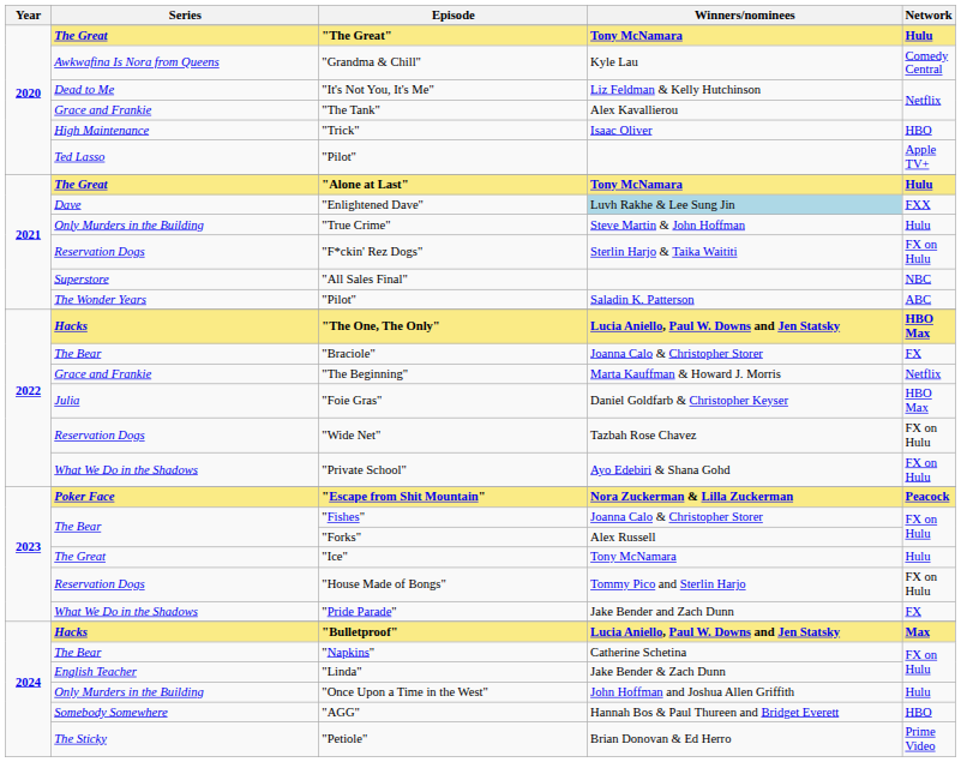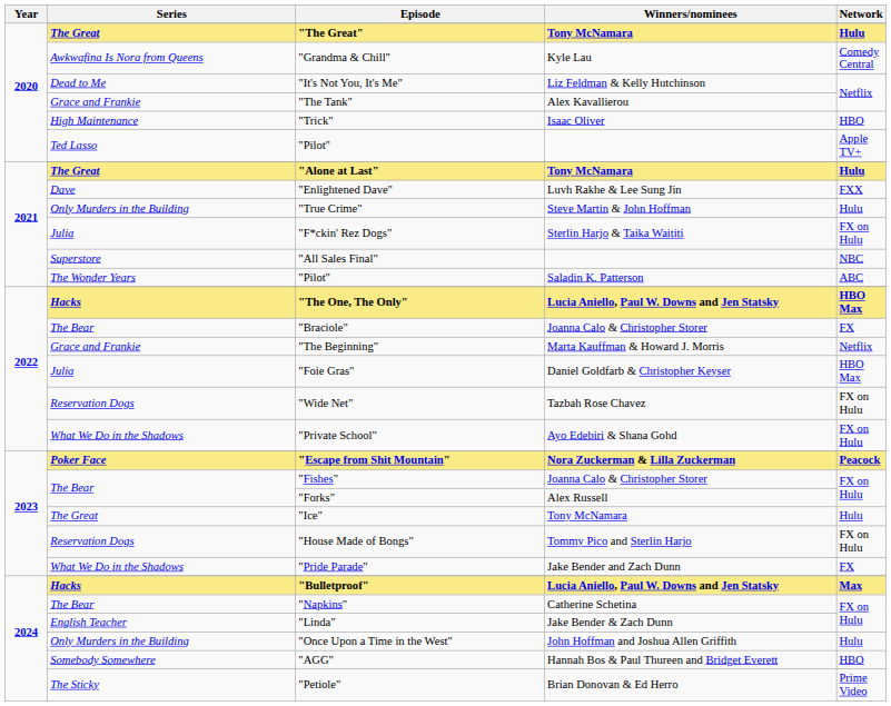 <table class="wikitable" width="95%" cellpadding="4">
 <tr>
 <th width="5%">Year</th>
 <th width="30%">Series</th>
 <th width="30%">Episode</th>
 <th width="40%">Winners/nominees</th>
 <th width="10%">Network</th>
 </tr>
 <tr>
 <td rowspan=7 style="text-align:center"><strong><a href='#'>2020</a></strong><br> <br></td>
 </tr>
 <tr style="background:#FAEB86">
 <td><strong><em><a href='#'>The Great</a></em></strong></td>
 <td><strong>"The Great"</strong></td>
 <td><strong><a href='#'>Tony McNamara</a></strong></td>
 <td><strong><a href='#'>Hulu</a></strong></td>
 </tr>
 <tr>
 <td><em><a href='#'>Awkwafina Is Nora from Queens</a></em></td>
 <td>"Grandma & Chill"</td>
 <td>Kyle Lau</td>
 <td><a href='#'>Comedy Central</a></td>
 </tr>
 <tr>
 <td><em><a href='#'>Dead to Me</a></em></td>
 <td>"It's Not You, It's Me"</td>
 <td><a href='#'>Liz Feldman</a> & Kelly Hutchinson</td>
 <td rowspan="2"><a href='#'>Netflix</a></td>
 </tr>
 <tr>
 <td><em><a href='#'>Grace and Frankie</a></em></td>
 <td>"The Tank"</td>
 <td>Alex Kavallierou</td>
 </tr>
 <tr>
 <td><em><a href='#'>High Maintenance</a></em></td>
 <td>"Trick"</td>
 <td><a href='#'>Isaac Oliver</a></td>
 <td><a href='#'>HBO</a></td>
 </tr>
 <tr>
 <td><em><a href='#'>Ted Lasso</a></em></td>
 <td>"Pilot"</td>
 <td></td>
 <td><a href='#'>Apple TV+</a></td>
 </tr>
 <tr>
 <td rowspan=7 style="text-align:center"><strong><a href='#'>2021</a></strong><br> <br></td>
 </tr>
 <tr style="background:#FAEB86">
 <td><strong><em><a href='#'>The Great</a></em></strong></td>
 <td><strong>"Alone at Last"</strong></td>
 <td><strong><a href='#'>Tony McNamara</a></strong></td>
 <td><strong><a href='#'>Hulu</a></strong></td>
 </tr>
 <tr>
 <td><em><a href='#'>Dave</a></em></td>
 <td>"Enlightened Dave"</td>
-<td style="background: lightblue;">Luvh Rakhe & Lee Sung Jin</td>
+<td>Luvh Rakhe & Lee Sung Jin</td>
 <td><a href='#'>FXX</a></td>
 </tr>
 <tr>
 <td><em><a href='#'>Only Murders in the Building</a></em></td>
 <td>"True Crime"</td>
 <td><a href='#'>Steve Martin</a> & <a href='#'>John Hoffman</a></td>
 <td><a href='#'>Hulu</a></td>
 </tr>
 <tr>
-<td><em><a href='#'>Reservation Dogs</a></em></td>
+<td><em><a href='#'>Julia</a></em></td>
 <td>"F*ckin' Rez Dogs"</td>
 <td><a href='#'>Sterlin Harjo</a> & <a href='#'>Taika Waititi</a></td>
 <td><a href='#'>FX on Hulu</a></td>
 </tr>
 <tr>
 <td><em><a href='#'>Superstore</a></em></td>
 <td>"All Sales Final"</td>
 <td></td>
 <td><a href='#'>NBC</a></td>
 </tr>
 <tr>
 <td><em><a href='#'>The Wonder Years</a></em></td>
 <td>"Pilot"</td>
 <td><a href='#'>Saladin K. Patterson</a></td>
 <td><a href='#'>ABC</a></td>
 </tr>
 <tr>
 <td rowspan=7 style="text-align:center"><strong><a href='#'>2022</a></strong><br> <br></td>
 </tr>
 <tr style="background:#FAEB86">
 <td><strong><em><a href='#'>Hacks</a></em></strong></td>
 <td><strong>"The One, The Only"</strong></td>
 <td><strong><a href='#'>Lucia Aniello</a>, <a href='#'>Paul W. Downs</a> and <a href='#'>Jen Statsky</a></strong></td>
 <td><strong><a href='#'>HBO Max</a></strong></td>
 </tr>
 <tr>
 <td><em><a href='#'>The Bear</a></em></td>
 <td>"Braciole"</td>
 <td><a href='#'>Joanna Calo</a> & <a href='#'>Christopher Storer</a></td>
 <td><a href='#'>FX</a></td>
 </tr>
 <tr>
 <td><em><a href='#'>Grace and Frankie</a></em></td>
 <td>"The Beginning"</td>
 <td><a href='#'>Marta Kauffman</a> & Howard J. Morris</td>
 <td><a href='#'>Netflix</a></td>
 </tr>
 <tr>
 <td><em><a href='#'>Julia</a></em></td>
 <td>"Foie Gras"</td>
 <td>Daniel Goldfarb & <a href='#'>Christopher Keyser</a></td>
 <td><a href='#'>HBO Max</a></td>
 </tr>
 <tr>
 <td><em><a href='#'>Reservation Dogs</a></em></td>
 <td>"Wide Net"</td>
 <td>Tazbah Rose Chavez</td>
 <td>FX on Hulu</td>
 </tr>
 <tr>
 <td><em><a href='#'>What We Do in the Shadows</a></em></td>
 <td>"Private School"</td>
 <td><a href='#'>Ayo Edebiri</a> & Shana Gohd</td>
 <td><a href='#'>FX on Hulu</a></td>
 </tr>
 <tr>
 <td rowspan=7 style="text-align:center"><strong><a href='#'>2023</a></strong><br> <br></td>
 </tr>
 <tr style="background:#FAEB86">
 <td><strong><em><a href='#'>Poker Face</a></em></strong></td>
 <td><strong>"<a href='#'>Escape from Shit Mountain</a>"</strong></td>
 <td><strong><a href='#'>Nora Zuckerman</a> & <a href='#'>Lilla Zuckerman</a></strong></td>
 <td><strong><a href='#'>Peacock</a></strong></td>
 </tr>
 <tr>
 <td rowspan=2><em><a href='#'>The Bear</a></em></td>
 <td>"<a href='#'>Fishes</a>"</td>
 <td><a href='#'>Joanna Calo</a> & <a href='#'>Christopher Storer</a></td>
 <td rowspan=2><a href='#'>FX on Hulu</a></td>
 </tr>
 <tr>
 <td>"Forks"</td>
 <td>Alex Russell</td>
 </tr>
 <tr>
 <td><em><a href='#'>The Great</a></em></td>
 <td>"Ice"</td>
 <td><a href='#'>Tony McNamara</a></td>
 <td><a href='#'>Hulu</a></td>
 </tr>
 <tr>
 <td><em><a href='#'>Reservation Dogs</a></em></td>
 <td>"House Made of Bongs"</td>
 <td><a href='#'>Tommy Pico</a> and <a href='#'>Sterlin Harjo</a></td>
 <td>FX on Hulu</td>
 </tr>
 <tr>
 <td><em><a href='#'>What We Do in the Shadows</a></em></td>
 <td>"<a href='#'>Pride Parade</a>"</td>
 <td>Jake Bender and Zach Dunn</td>
 <td><a href='#'>FX</a></td>
 </tr>
 <tr>
 <td rowspan=7 style="text-align:center"><strong><a href='#'>2024</a></strong><br><br></td>
 </tr>
 <tr style="background:#FAEB86">
 <td><strong><em><a href='#'>Hacks</a></em></strong></td>
 <td><strong>"Bulletproof"</strong></td>
 <td><strong><a href='#'>Lucia Aniello</a>, <a href='#'>Paul W. Downs</a> and <a href='#'>Jen Statsky</a></strong></td>
 <td><strong><a href='#'>Max</a></strong></td>
 </tr>
 <tr>
 <td><em><a href='#'>The Bear</a></em></td>
 <td>"<a href='#'>Napkins</a>"</td>
 <td>Catherine Schetina</td>
 <td rowspan="2"><a href='#'>FX on Hulu</a></td>
 </tr>
 <tr>
 <td><em><a href='#'>English Teacher</a></em></td>
 <td>"Linda"</td>
 <td>Jake Bender & Zach Dunn</td>
 </tr>
 <tr>
 <td><em><a href='#'>Only Murders in the Building</a></em></td>
 <td>"Once Upon a Time in the West"</td>
 <td><a href='#'>John Hoffman</a> and Joshua Allen Griffith</td>
 <td><a href='#'>Hulu</a></td>
 </tr>
 <tr>
 <td><em><a href='#'>Somebody Somewhere</a></em></td>
 <td>"AGG"</td>
 <td>Hannah Bos & Paul Thureen and <a href='#'>Bridget Everett</a></td>
 <td><a href='#'>HBO</a></td>
 </tr>
 <tr>
 <td><em><a href='#'>The Sticky</a></em></td>
 <td>"Petiole"</td>
 <td>Brian Donovan & Ed Herro</td>
 <td><a href='#'>Prime Video</a></td>
 </tr>
 </table>
